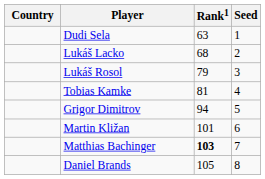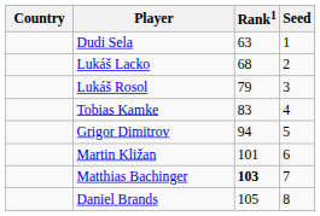 <table class="sortable wikitable">
 <tr>
 <th width="70">Country</th>
 <th width="175">Player</th>
 <th>Rank<sup>1</sup></th>
 <th>Seed</th>
 </tr>
 <tr>
 <td></td>
 <td><a href='#'>Dudi Sela</a></td>
 <td>63</td>
 <td>1</td>
 </tr>
 <tr>
 <td></td>
 <td><a href='#'>Lukáš Lacko</a></td>
 <td>68</td>
 <td>2</td>
 </tr>
 <tr>
 <td></td>
 <td><a href='#'>Lukáš Rosol</a></td>
 <td>79</td>
 <td>3</td>
 </tr>
 <tr>
 <td></td>
 <td><a href='#'>Tobias Kamke</a></td>
-<td>81</td>
+<td>83</td>
 <td>4</td>
 </tr>
 <tr>
 <td></td>
 <td><a href='#'>Grigor Dimitrov</a></td>
 <td>94</td>
 <td>5</td>
 </tr>
 <tr>
 <td></td>
 <td><a href='#'>Martin Kližan</a></td>
 <td>101</td>
 <td>6</td>
 </tr>
 <tr>
 <td></td>
 <td><a href='#'>Matthias Bachinger</a></td>
 <td><strong>103</strong></td>
 <td>7</td>
 </tr>
 <tr>
 <td></td>
 <td><a href='#'>Daniel Brands</a></td>
 <td>105</td>
 <td>8</td>
 </tr>
 </table>
